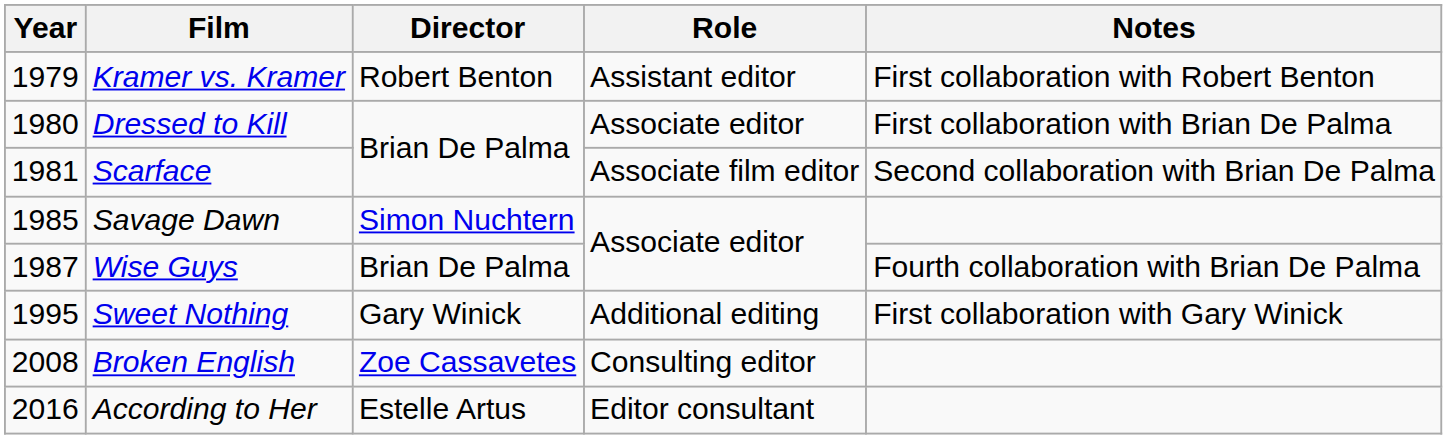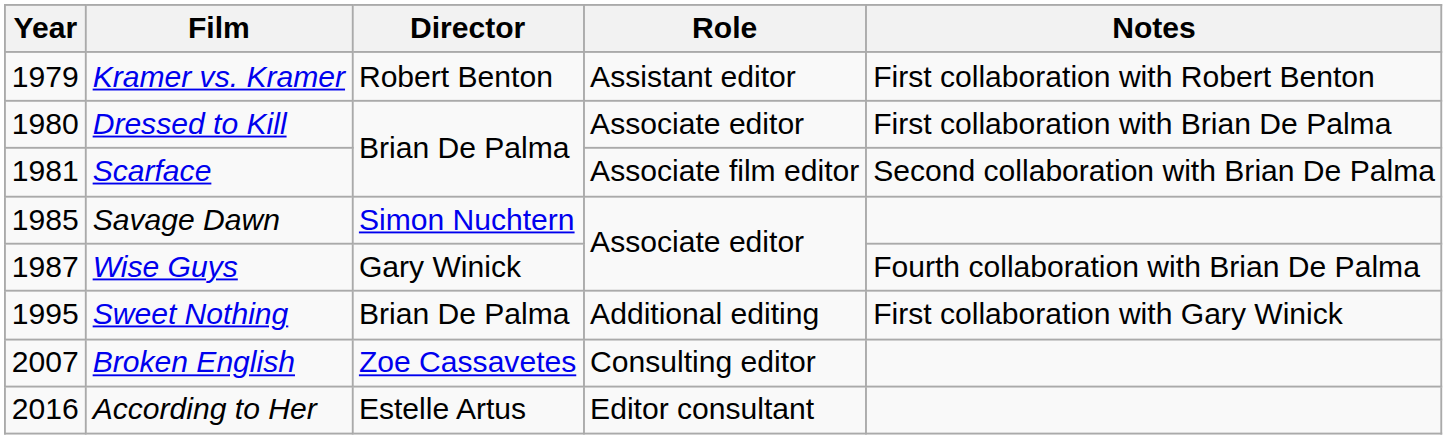 <table class="wikitable">
 <tr>
 <th>Year</th>
 <th>Film</th>
 <th>Director</th>
 <th>Role</th>
 <th>Notes</th>
 </tr>
 <tr>
 <td>1979</td>
 <td><em><a href='#'>Kramer vs. Kramer</a></em></td>
 <td>Robert Benton</td>
 <td>Assistant editor</td>
 <td>First collaboration with Robert Benton</td>
 </tr>
 <tr>
 <td>1980</td>
 <td><em><a href='#'>Dressed to Kill</a></em></td>
 <td rowspan=2>Brian De Palma</td>
 <td>Associate editor</td>
 <td>First collaboration with Brian De Palma</td>
 </tr>
 <tr>
 <td>1981</td>
 <td><em><a href='#'>Scarface</a></em></td>
 <td>Associate film editor</td>
 <td>Second collaboration with Brian De Palma</td>
 </tr>
 <tr>
 <td>1985</td>
 <td><em>Savage Dawn</em></td>
 <td><a href='#'>Simon Nuchtern</a></td>
 <td rowspan=2>Associate editor</td>
 <td></td>
 </tr>
 <tr>
 <td>1987</td>
 <td><em><a href='#'>Wise Guys</a></em></td>
-<td>Brian De Palma</td>
+<td>Gary Winick</td>
 <td>Fourth collaboration with Brian De Palma</td>
 </tr>
 <tr>
 <td>1995</td>
 <td><em><a href='#'>Sweet Nothing</a></em></td>
-<td>Gary Winick</td>
+<td>Brian De Palma</td>
 <td>Additional editing</td>
 <td>First collaboration with Gary Winick</td>
 </tr>
 <tr>
-<td>2008</td>
+<td>2007</td>
 <td><em><a href='#'>Broken English</a></em></td>
 <td><a href='#'>Zoe Cassavetes</a></td>
 <td>Consulting editor</td>
 <td></td>
 </tr>
 <tr>
 <td>2016</td>
 <td><em>According to Her</em></td>
 <td>Estelle Artus</td>
 <td>Editor consultant</td>
 <td></td>
 </tr>
 </table>
